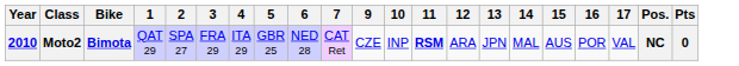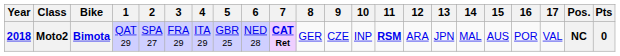 <table class="wikitable" style="text-align:center">
 <tr>
 <th>Year</th>
 <th>Class</th>
 <th>Bike</th>
 <th>1</th>
 <th>2</th>
 <th>3</th>
 <th>4</th>
 <th>5</th>
 <th>6</th>
 <th>7</th>
+<th>8</th>
 <th>9</th>
 <th>10</th>
 <th>11</th>
 <th>12</th>
 <th>13</th>
 <th>14</th>
 <th>15</th>
 <th>16</th>
 <th>17</th>
 <th>Pos.</th>
 <th>Pts</th>
 </tr>
 <tr>
-<th><a href='#'>2010</a></th>
+<th><a href='#'>2018</a></th>
 <th>Moto2</th>
 <th><a href='#'>Bimota</a></th>
 <td style="background:#CFCFFF;"><a href='#'>QAT</a><br><small>29</small></td>
 <td style="background:#CFCFFF;"><a href='#'>SPA</a><br><small>27</small></td>
 <td style="background:#CFCFFF;"><a href='#'>FRA</a><br><small>29</small></td>
 <td style="background:#CFCFFF;"><a href='#'>ITA</a><br><small>29</small></td>
 <td style="background:#CFCFFF;"><a href='#'>GBR</a><br><small>25</small></td>
 <td style="background:#CFCFFF;"><a href='#'>NED</a><br><small>28</small></td>
-<td style="background:#EFCFFF;"><a href='#'>CAT</a><br><small>Ret</small></td>
+<td style="background:#EFCFFF;"><strong><a href='#'>CAT</a><br><small>Ret</small></strong></td>
+<td><a href='#'>GER</a></td>
 <td><a href='#'>CZE</a></td>
 <td><a href='#'>INP</a></td>
 <td><strong><a href='#'>RSM</a></strong></td>
 <td><a href='#'>ARA</a></td>
 <td><a href='#'>JPN</a></td>
 <td><a href='#'>MAL</a></td>
 <td><a href='#'>AUS</a></td>
 <td><a href='#'>POR</a></td>
 <td><a href='#'>VAL</a></td>
 <th>NC</th>
 <th>0</th>
 </tr>
 </table>
